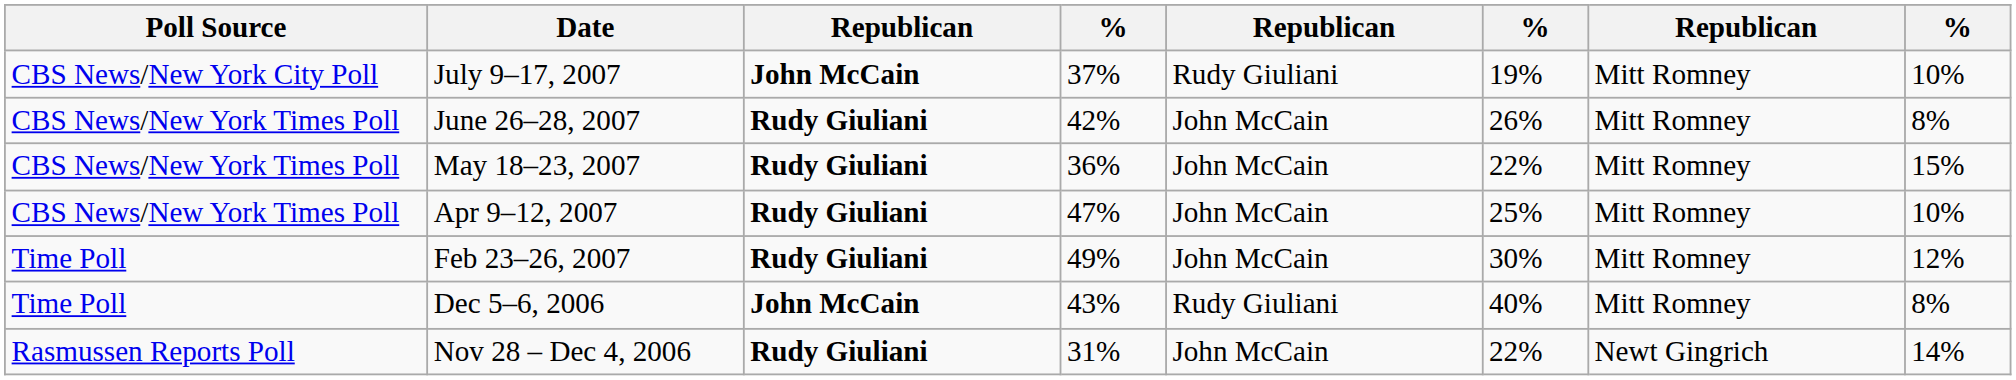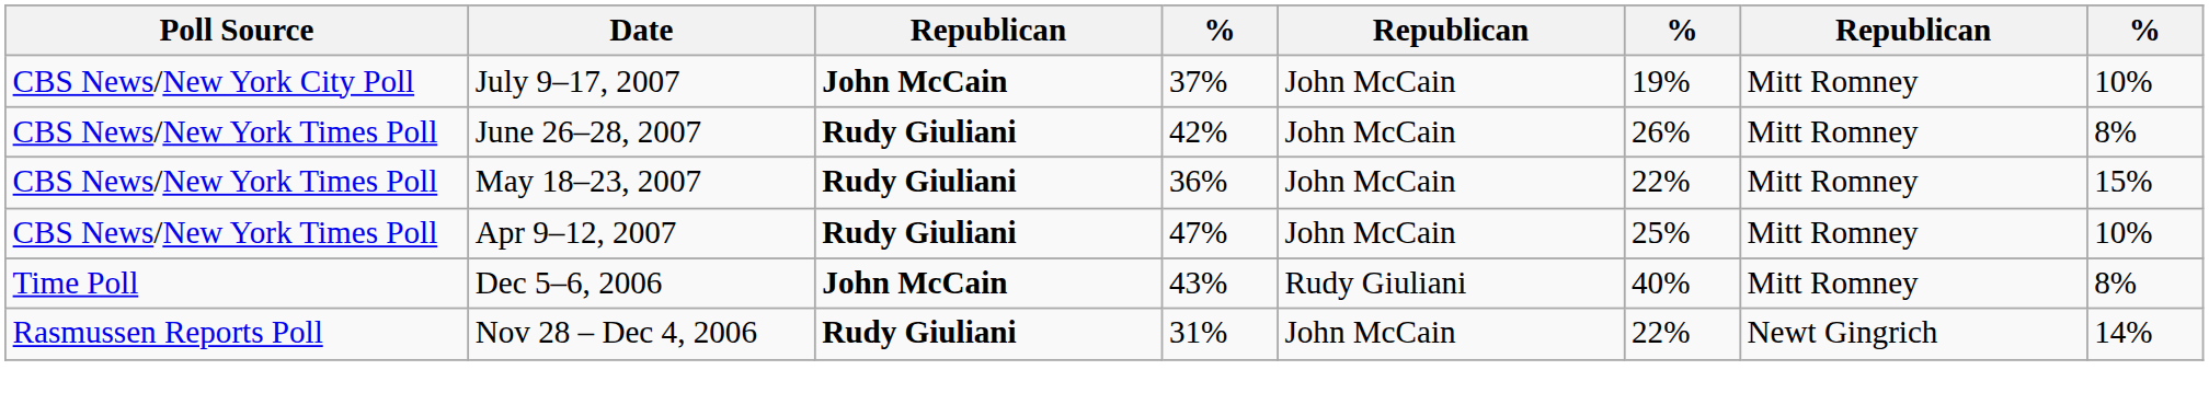 <table class="wikitable sortable">
 <tr>
 <th width="20%">Poll Source</th>
 <th width="15%">Date</th>
 <th width="15%">Republican</th>
 <th width="5%">%</th>
 <th width="15%">Republican</th>
 <th width="5%">%</th>
 <th width="15%">Republican</th>
 <th width="5%">%</th>
 </tr>
 <tr>
 <td><a href='#'>CBS News</a>/<a href='#'>New York City Poll</a></td>
 <td>July 9–17, 2007</td>
 <td><strong>John McCain</strong></td>
 <td>37%</td>
-<td>Rudy Giuliani</td>
+<td>John McCain</td>
 <td>19%</td>
 <td>Mitt Romney</td>
 <td>10%</td>
 </tr>
 <tr>
 <td><a href='#'>CBS News</a>/<a href='#'>New York Times Poll</a></td>
 <td>June 26–28, 2007</td>
 <td><strong>Rudy Giuliani</strong></td>
 <td>42%</td>
 <td>John McCain</td>
 <td>26%</td>
 <td>Mitt Romney</td>
 <td>8%</td>
 </tr>
 <tr>
 <td><a href='#'>CBS News</a>/<a href='#'>New York Times Poll</a></td>
 <td>May 18–23, 2007</td>
 <td><strong>Rudy Giuliani</strong></td>
 <td>36%</td>
 <td>John McCain</td>
 <td>22%</td>
 <td>Mitt Romney</td>
 <td>15%</td>
 </tr>
 <tr>
 <td><a href='#'>CBS News</a>/<a href='#'>New York Times Poll</a></td>
 <td>Apr 9–12, 2007</td>
 <td><strong>Rudy Giuliani</strong></td>
 <td>47%</td>
 <td>John McCain</td>
 <td>25%</td>
 <td>Mitt Romney</td>
 <td>10%</td>
 </tr>
 <tr>
 <td><a href='#'>Time Poll</a></td>
-<td>Feb 23–26, 2007</td>
-<td><strong>Rudy Giuliani</strong></td>
-<td>49%</td>
-<td>John McCain</td>
-<td>30%</td>
-<td>Mitt Romney</td>
-<td>12%</td>
-</tr>
-<tr>
-<td><a href='#'>Time Poll</a></td>
 <td>Dec 5–6, 2006</td>
 <td><strong>John McCain</strong></td>
 <td>43%</td>
 <td>Rudy Giuliani</td>
 <td>40%</td>
 <td>Mitt Romney</td>
 <td>8%</td>
 </tr>
 <tr>
 <td><a href='#'>Rasmussen Reports Poll</a></td>
 <td>Nov 28 – Dec 4, 2006</td>
 <td><strong>Rudy Giuliani</strong></td>
 <td>31%</td>
 <td>John McCain</td>
 <td>22%</td>
 <td>Newt Gingrich</td>
 <td>14%</td>
 </tr>
 </table>
